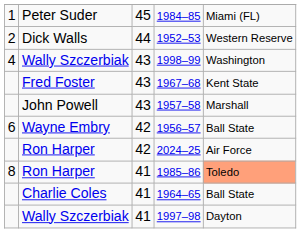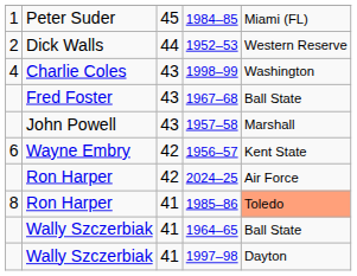 <table class="wikitable">
 <tr>
 </tr>
 <tr>
 <td>1</td>
 <td>Peter Suder</td>
 <td>45</td>
 <td style="font-size:80%;"><a href='#'>1984–85</a></td>
 <td style="font-size:80%;">Miami (FL)</td>
 </tr>
 <tr>
 <td>2</td>
 <td>Dick Walls</td>
 <td>44</td>
 <td style="font-size:80%;"><a href='#'>1952–53</a></td>
 <td style="font-size:80%;">Western Reserve</td>
 </tr>
 <tr>
 <td>4</td>
-<td><a href='#'>Wally Szczerbiak</a></td>
+<td><a href='#'>Charlie Coles</a></td>
 <td>43</td>
 <td style="font-size:80%;"><a href='#'>1998–99</a></td>
 <td style="font-size:80%;">Washington</td>
 </tr>
 <tr>
 <td></td>
 <td><a href='#'>Fred Foster</a></td>
 <td>43</td>
 <td style="font-size:80%;"><a href='#'>1967–68</a></td>
-<td style="font-size:80%;">Kent State</td>
+<td style="font-size:80%;">Ball State</td>
 </tr>
 <tr>
 <td></td>
 <td>John Powell</td>
 <td>43</td>
 <td style="font-size:80%;"><a href='#'>1957–58</a></td>
 <td style="font-size:80%;">Marshall</td>
 </tr>
 <tr>
 <td>6</td>
 <td><a href='#'>Wayne Embry</a></td>
 <td>42</td>
 <td style="font-size:80%;"><a href='#'>1956–57</a></td>
-<td style="font-size:80%;">Ball State</td>
+<td style="font-size:80%;">Kent State</td>
 </tr>
 <tr>
 <td></td>
 <td><a href='#'>Ron Harper</a></td>
 <td>42</td>
 <td style="font-size:80%;"><a href='#'>2024–25</a></td>
 <td style="font-size:80%;">Air Force</td>
 </tr>
 <tr>
 <td>8</td>
 <td><a href='#'>Ron Harper</a></td>
 <td>41</td>
 <td style="font-size:80%;"><a href='#'>1985–86</a></td>
 <td style="background: lightsalmon; font-size:80%;">Toledo</td>
 </tr>
 <tr>
 <td></td>
-<td><a href='#'>Charlie Coles</a></td>
+<td><a href='#'>Wally Szczerbiak</a></td>
 <td>41</td>
 <td style="font-size:80%;"><a href='#'>1964–65</a></td>
 <td style="font-size:80%;">Ball State</td>
 </tr>
 <tr>
 <td></td>
 <td><a href='#'>Wally Szczerbiak</a></td>
 <td>41</td>
 <td style="font-size:80%;"><a href='#'>1997–98</a></td>
 <td style="font-size:80%;">Dayton</td>
 </tr>
 </table>
